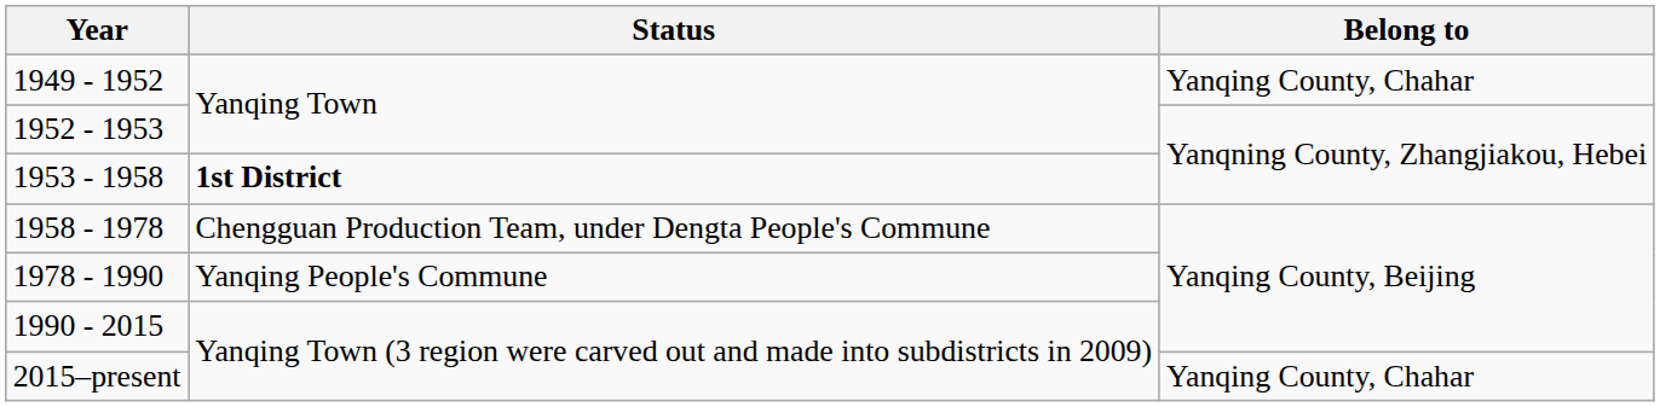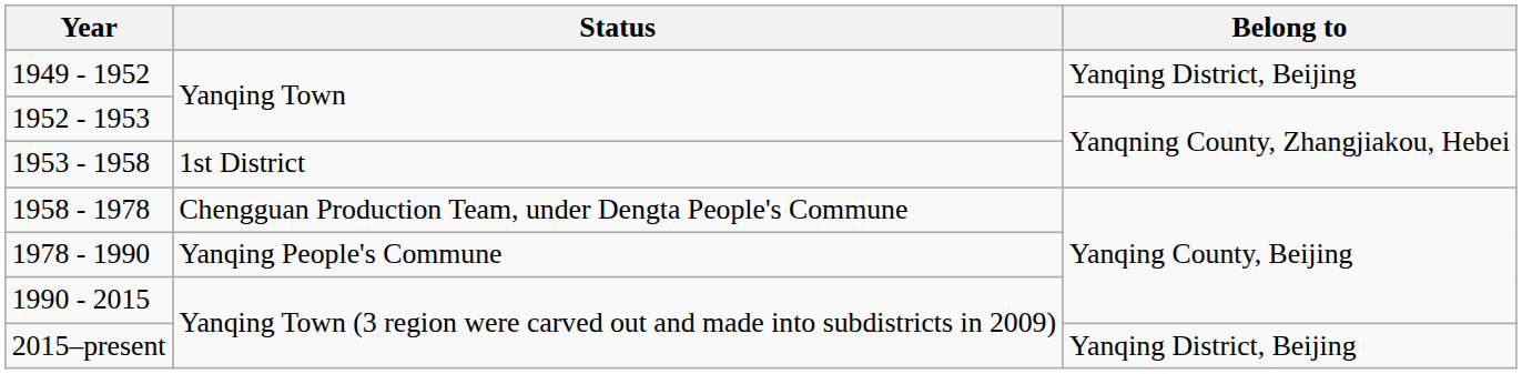 <table class="wikitable">
 <tr>
 <th>Year</th>
 <th>Status</th>
 <th>Belong to</th>
 </tr>
 <tr>
 <td>1949 - 1952</td>
 <td rowspan="2">Yanqing Town</td>
-<td>Yanqing County, Chahar</td>
+<td>Yanqing District, Beijing</td>
 </tr>
 <tr>
 <td>1952 - 1953</td>
 <td rowspan="2">Yanqning County, Zhangjiakou, Hebei</td>
 </tr>
 <tr>
 <td>1953 - 1958</td>
-<td><strong>1st District</strong></td>
+<td>1st District</td>
 </tr>
 <tr>
 <td>1958 - 1978</td>
 <td>Chengguan Production Team, under Dengta People's Commune</td>
 <td rowspan="3">Yanqing County, Beijing</td>
 </tr>
 <tr>
 <td>1978 - 1990</td>
 <td>Yanqing People's Commune</td>
 </tr>
 <tr>
 <td>1990 - 2015</td>
 <td rowspan="2">Yanqing Town (3 region were carved out and made into subdistricts in 2009)</td>
 </tr>
 <tr>
 <td>2015–present</td>
-<td>Yanqing County, Chahar</td>
+<td>Yanqing District, Beijing</td>
 </tr>
 </table>
